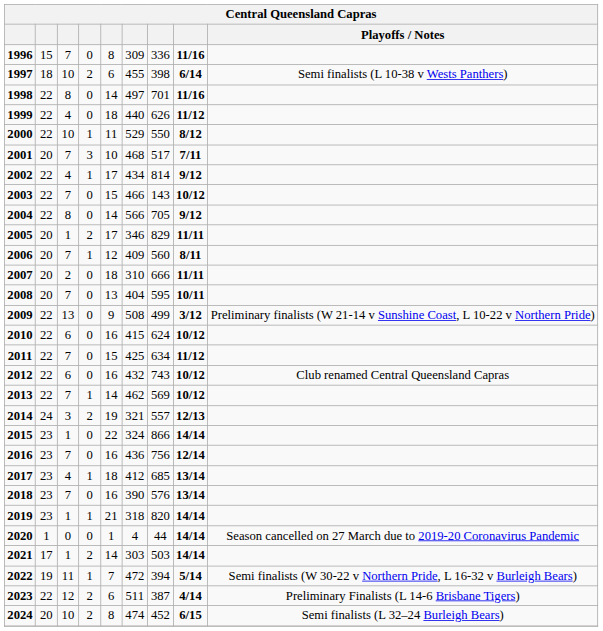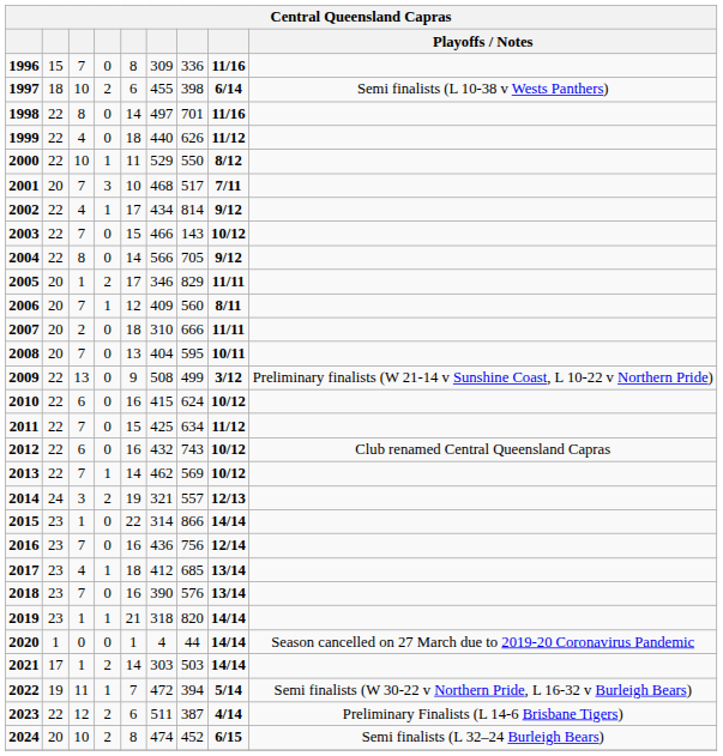 <table class="wikitable" style="text-align:center;">
 <tr>
 <th colspan="11">Central Queensland Capras</th>
 </tr>
 <tr>
 <th width="20"></th>
 <th width="20"></th>
 <th width="20"></th>
 <th width="20"></th>
 <th width="20"></th>
 <th width="25"></th>
 <th width="25"></th>
 <th width="20"></th>
 <th>Playoffs / Notes</th>
 </tr>
 <tr>
 <td><strong>1996</strong></td>
 <td>15</td>
 <td>7</td>
 <td>0</td>
 <td>8</td>
 <td>309</td>
 <td>336</td>
 <td><strong>11/16</strong></td>
 <td></td>
 </tr>
 <tr>
 <td><strong>1997</strong></td>
 <td>18</td>
 <td>10</td>
 <td>2</td>
 <td>6</td>
 <td>455</td>
 <td>398</td>
 <td><strong>6/14</strong></td>
 <td>Semi finalists (L 10-38 v <a href='#'>Wests Panthers</a>)</td>
 </tr>
 <tr>
 <td><strong>1998</strong></td>
 <td>22</td>
 <td>8</td>
 <td>0</td>
 <td>14</td>
 <td>497</td>
 <td>701</td>
 <td><strong>11/16</strong></td>
 <td></td>
 </tr>
 <tr>
 <td><strong>1999</strong></td>
 <td>22</td>
 <td>4</td>
 <td>0</td>
 <td>18</td>
 <td>440</td>
 <td>626</td>
 <td><strong>11/12</strong></td>
 <td></td>
 </tr>
 <tr>
 <td><strong>2000</strong></td>
 <td>22</td>
 <td>10</td>
 <td>1</td>
 <td>11</td>
 <td>529</td>
 <td>550</td>
 <td><strong>8/12</strong></td>
 <td></td>
 </tr>
 <tr>
 <td><strong>2001</strong></td>
 <td>20</td>
 <td>7</td>
 <td>3</td>
 <td>10</td>
 <td>468</td>
 <td>517</td>
 <td><strong>7/11</strong></td>
 <td></td>
 </tr>
 <tr>
 <td><strong>2002</strong></td>
 <td>22</td>
 <td>4</td>
 <td>1</td>
 <td>17</td>
 <td>434</td>
 <td>814</td>
 <td><strong>9/12</strong></td>
 <td></td>
 </tr>
 <tr>
 <td><strong>2003</strong></td>
 <td>22</td>
 <td>7</td>
 <td>0</td>
 <td>15</td>
 <td>466</td>
 <td>143</td>
 <td><strong>10/12</strong></td>
 <td></td>
 </tr>
 <tr>
 <td><strong>2004</strong></td>
 <td>22</td>
 <td>8</td>
 <td>0</td>
 <td>14</td>
 <td>566</td>
 <td>705</td>
 <td><strong>9/12</strong></td>
 <td></td>
 </tr>
 <tr>
 <td><strong>2005</strong></td>
 <td>20</td>
 <td>1</td>
 <td>2</td>
 <td>17</td>
 <td>346</td>
 <td>829</td>
 <td><strong>11/11</strong></td>
 <td></td>
 </tr>
 <tr>
 <td><strong>2006</strong></td>
 <td>20</td>
 <td>7</td>
 <td>1</td>
 <td>12</td>
 <td>409</td>
 <td>560</td>
 <td><strong>8/11</strong></td>
 <td></td>
 </tr>
 <tr>
 <td><strong>2007</strong></td>
 <td>20</td>
 <td>2</td>
 <td>0</td>
 <td>18</td>
 <td>310</td>
 <td>666</td>
 <td><strong>11/11</strong></td>
 <td></td>
 </tr>
 <tr>
 <td><strong>2008</strong></td>
 <td>20</td>
 <td>7</td>
 <td>0</td>
 <td>13</td>
 <td>404</td>
 <td>595</td>
 <td><strong>10/11</strong></td>
 <td></td>
 </tr>
 <tr>
 <td><strong>2009</strong></td>
 <td>22</td>
 <td>13</td>
 <td>0</td>
 <td>9</td>
 <td>508</td>
 <td>499</td>
 <td><strong>3/12</strong></td>
 <td>Preliminary finalists (W 21-14 v <a href='#'>Sunshine Coast</a>, L 10-22 v <a href='#'>Northern Pride</a>)</td>
 </tr>
 <tr>
 <td><strong>2010</strong></td>
 <td>22</td>
 <td>6</td>
 <td>0</td>
 <td>16</td>
 <td>415</td>
 <td>624</td>
 <td><strong>10/12</strong></td>
 <td></td>
 </tr>
 <tr>
 <td><strong>2011</strong></td>
 <td>22</td>
 <td>7</td>
 <td>0</td>
 <td>15</td>
 <td>425</td>
 <td>634</td>
 <td><strong>11/12</strong></td>
 <td></td>
 </tr>
 <tr>
 <td><strong>2012</strong></td>
 <td>22</td>
 <td>6</td>
 <td>0</td>
 <td>16</td>
 <td>432</td>
 <td>743</td>
 <td><strong>10/12</strong></td>
 <td>Club renamed Central Queensland Capras</td>
 </tr>
 <tr>
 <td><strong>2013</strong></td>
 <td>22</td>
 <td>7</td>
 <td>1</td>
 <td>14</td>
 <td>462</td>
 <td>569</td>
 <td><strong>10/12</strong></td>
 <td></td>
 </tr>
 <tr>
 <td><strong>2014</strong></td>
 <td>24</td>
 <td>3</td>
 <td>2</td>
 <td>19</td>
 <td>321</td>
 <td>557</td>
 <td><strong>12/13</strong></td>
 <td></td>
 </tr>
 <tr>
 <td><strong>2015</strong></td>
 <td>23</td>
 <td>1</td>
 <td>0</td>
 <td>22</td>
-<td>324</td>
+<td>314</td>
 <td>866</td>
 <td><strong>14/14</strong></td>
 <td></td>
 </tr>
 <tr>
 <td><strong>2016</strong></td>
 <td>23</td>
 <td>7</td>
 <td>0</td>
 <td>16</td>
 <td>436</td>
 <td>756</td>
 <td><strong>12/14</strong></td>
 <td></td>
 </tr>
 <tr>
 <td><strong>2017</strong></td>
 <td>23</td>
 <td>4</td>
 <td>1</td>
 <td>18</td>
 <td>412</td>
 <td>685</td>
 <td><strong>13/14</strong></td>
 <td></td>
 </tr>
 <tr>
 <td><strong>2018</strong></td>
 <td>23</td>
 <td>7</td>
 <td>0</td>
 <td>16</td>
 <td>390</td>
 <td>576</td>
 <td><strong>13/14</strong></td>
 <td></td>
 </tr>
 <tr>
 <td><strong>2019</strong></td>
 <td>23</td>
 <td>1</td>
 <td>1</td>
 <td>21</td>
 <td>318</td>
 <td>820</td>
 <td><strong>14/14</strong></td>
 <td></td>
 </tr>
 <tr>
 <td><strong>2020</strong></td>
 <td>1</td>
 <td>0</td>
 <td>0</td>
 <td>1</td>
 <td>4</td>
 <td>44</td>
 <td><strong>14/14</strong></td>
 <td>Season cancelled on 27 March due to <a href='#'>2019-20 Coronavirus Pandemic</a></td>
 </tr>
 <tr>
 <td><strong>2021</strong></td>
 <td>17</td>
 <td>1</td>
 <td>2</td>
 <td>14</td>
 <td>303</td>
 <td>503</td>
 <td><strong>14/14</strong></td>
 <td></td>
 </tr>
 <tr>
 <td><strong>2022</strong></td>
 <td>19</td>
 <td>11</td>
 <td>1</td>
 <td>7</td>
 <td>472</td>
 <td>394</td>
 <td><strong>5/14</strong></td>
 <td>Semi finalists (W 30-22 v <a href='#'>Northern Pride</a>, L 16-32 v <a href='#'>Burleigh Bears</a>)</td>
 </tr>
 <tr>
 <td><strong>2023</strong></td>
 <td>22</td>
 <td>12</td>
 <td>2</td>
 <td>6</td>
 <td>511</td>
 <td>387</td>
 <td><strong>4/14</strong></td>
 <td>Preliminary Finalists (L 14-6 <a href='#'>Brisbane Tigers</a>)</td>
 </tr>
 <tr>
 <td><strong>2024</strong></td>
 <td>20</td>
 <td>10</td>
 <td>2</td>
 <td>8</td>
 <td>474</td>
 <td>452</td>
 <td><strong>6/15</strong></td>
 <td>Semi finalists (L 32–24 <a href='#'>Burleigh Bears</a>)</td>
 </tr>
 <tr>
 </tr>
 </table>
